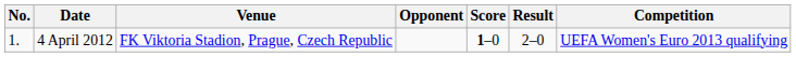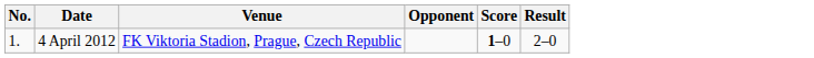 <table class="wikitable">
 <tr>
 <th>No.</th>
 <th>Date</th>
 <th>Venue</th>
 <th>Opponent</th>
 <th>Score</th>
 <th>Result</th>
-<th>Competition</th>
 </tr>
 <tr>
 <td>1.</td>
 <td>4 April 2012</td>
 <td><a href='#'>FK Viktoria Stadion</a>, <a href='#'>Prague</a>, <a href='#'>Czech Republic</a></td>
 <td></td>
 <td align=center><strong>1</strong>–0</td>
 <td align=center>2–0</td>
-<td><a href='#'>UEFA Women's Euro 2013 qualifying</a></td>
 </tr>
 </table>
